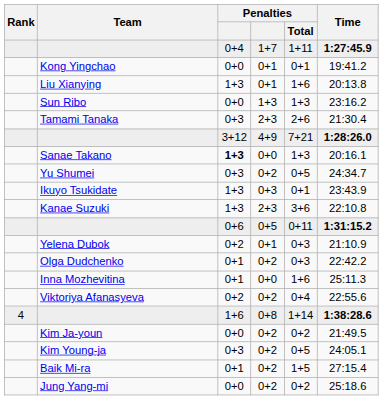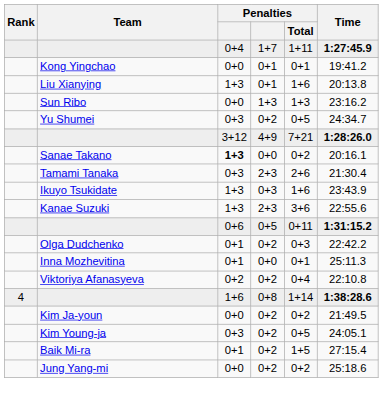 <table class=wikitable style="text-align:center">
 <tr>
 <th rowspan=2 width=40>Rank</th>
 <th rowspan=2 width=250>Team</th>
 <th colspan=3>Penalties</th>
 <th rowspan=2 width=80>Time</th>
 </tr>
 <tr>
 <th width=40></th>
 <th width=40></th>
 <th width=40>Total</th>
 </tr>
 <tr bgcolor=eeeeee>
 <td></td>
 <td align=left></td>
 <td>0+4</td>
 <td>1+7</td>
 <td>1+11</td>
 <td><strong>1:27:45.9</strong></td>
 </tr>
 <tr>
 <td></td>
 <td align=left><a href='#'>Kong Yingchao</a></td>
 <td>0+0</td>
 <td>0+1</td>
 <td>0+1</td>
 <td>19:41.2</td>
 </tr>
 <tr>
 <td></td>
 <td align=left><a href='#'>Liu Xianying</a></td>
 <td>1+3</td>
 <td>0+1</td>
 <td>1+6</td>
 <td>20:13.8</td>
 </tr>
 <tr>
 <td></td>
 <td align=left><a href='#'>Sun Ribo</a></td>
 <td>0+0</td>
 <td>1+3</td>
 <td>1+3</td>
 <td>23:16.2</td>
 </tr>
 <tr>
 <td></td>
-<td align=left><a href='#'>Tamami Tanaka</a></td>
+<td align=left><a href='#'>Yu Shumei</a></td>
 <td>0+3</td>
-<td>2+3</td>
-<td>2+6</td>
-<td>21:30.4</td>
+<td>0+2</td>
+<td>0+5</td>
+<td>24:34.7</td>
 </tr>
 <tr bgcolor=eeeeee>
 <td></td>
 <td align=left></td>
 <td>3+12</td>
 <td>4+9</td>
 <td>7+21</td>
 <td><strong>1:28:26.0</strong></td>
 </tr>
 <tr>
 <td></td>
 <td align=left><a href='#'>Sanae Takano</a></td>
 <td><strong>1+3</strong></td>
 <td>0+0</td>
-<td>1+3</td>
+<td>0+2</td>
 <td>20:16.1</td>
 </tr>
 <tr>
 <td></td>
-<td align=left><a href='#'>Yu Shumei</a></td>
+<td align=left><a href='#'>Tamami Tanaka</a></td>
 <td>0+3</td>
-<td>0+2</td>
-<td>0+5</td>
-<td>24:34.7</td>
+<td>2+3</td>
+<td>2+6</td>
+<td>21:30.4</td>
 </tr>
 <tr>
 <td></td>
 <td align=left><a href='#'>Ikuyo Tsukidate</a></td>
 <td>1+3</td>
 <td>0+3</td>
-<td>0+1</td>
+<td>1+6</td>
 <td>23:43.9</td>
 </tr>
 <tr>
 <td></td>
 <td align=left><a href='#'>Kanae Suzuki</a></td>
 <td>1+3</td>
 <td>2+3</td>
 <td>3+6</td>
-<td>22:10.8</td>
+<td>22:55.6</td>
 </tr>
 <tr bgcolor=eeeeee>
 <td></td>
 <td align=left></td>
 <td>0+6</td>
 <td>0+5</td>
 <td>0+11</td>
 <td><strong>1:31:15.2</strong></td>
-</tr>
-<tr>
-<td></td>
-<td align=left><a href='#'>Yelena Dubok</a></td>
-<td>0+2</td>
-<td>0+1</td>
-<td>0+3</td>
-<td>21:10.9</td>
 </tr>
 <tr>
 <td></td>
 <td align=left><a href='#'>Olga Dudchenko</a></td>
 <td>0+1</td>
 <td>0+2</td>
 <td>0+3</td>
 <td>22:42.2</td>
 </tr>
 <tr>
 <td></td>
 <td align=left><a href='#'>Inna Mozhevitina</a></td>
 <td>0+1</td>
 <td>0+0</td>
-<td>1+6</td>
+<td>0+1</td>
 <td>25:11.3</td>
 </tr>
 <tr>
 <td></td>
 <td align=left><a href='#'>Viktoriya Afanasyeva</a></td>
 <td>0+2</td>
 <td>0+2</td>
 <td>0+4</td>
-<td>22:55.6</td>
+<td>22:10.8</td>
 </tr>
 <tr bgcolor=eeeeee>
 <td>4</td>
 <td align=left></td>
 <td>1+6</td>
 <td>0+8</td>
 <td>1+14</td>
 <td><strong>1:38:28.6</strong></td>
 </tr>
 <tr>
 <td></td>
 <td align=left><a href='#'>Kim Ja-youn</a></td>
 <td>0+0</td>
 <td>0+2</td>
 <td>0+2</td>
 <td>21:49.5</td>
 </tr>
 <tr>
 <td></td>
 <td align=left><a href='#'>Kim Young-ja</a></td>
 <td>0+3</td>
 <td>0+2</td>
 <td>0+5</td>
 <td>24:05.1</td>
 </tr>
 <tr>
 <td></td>
 <td align=left><a href='#'>Baik Mi-ra</a></td>
 <td>0+1</td>
 <td>0+2</td>
 <td>1+5</td>
 <td>27:15.4</td>
 </tr>
 <tr>
 <td></td>
 <td align=left><a href='#'>Jung Yang-mi</a></td>
 <td>0+0</td>
 <td>0+2</td>
 <td>0+2</td>
 <td>25:18.6</td>
 </tr>
 </table>
